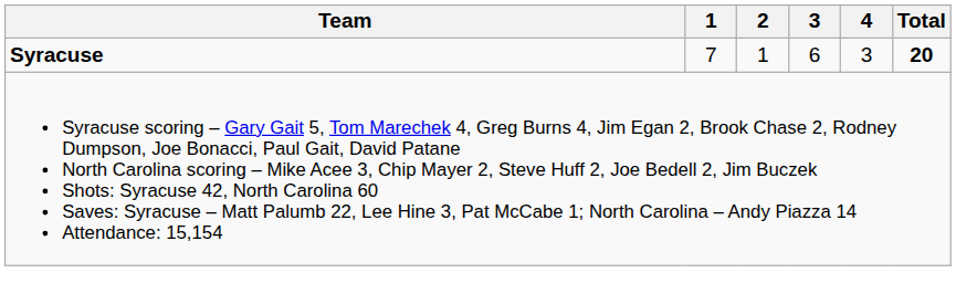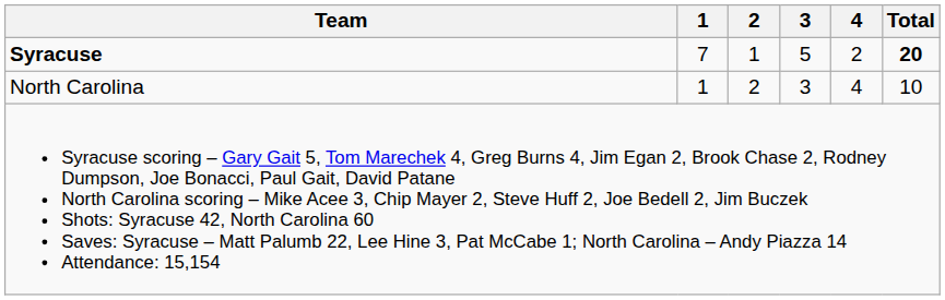 <table class="wikitable" style="text-align:center; max-width:45em">
 <tr>
 <th>Team</th>
 <th style="width:2em">1</th>
 <th style="width:2em">2</th>
 <th style="width:2em">3</th>
 <th style="width:2em">4</th>
 <th style="width:2em">Total</th>
 </tr>
 <tr>
 <td style="text-align:left"><strong>Syracuse</strong></td>
 <td>7</td>
 <td>1</td>
-<td>6</td>
+<td>5</td>
+<td>2</td>
+<td><strong>20</strong></td>
+</tr>
+<tr>
+<td style="text-align:left">North Carolina</td>
+<td>1</td>
+<td>2</td>
 <td>3</td>
-<td><strong>20</strong></td>
+<td>4</td>
+<td>10</td>
 </tr>
 <tr>
 <td colspan=6 style="text-align:left; font-size:88%;"><br><ul><li>Syracuse scoring – <a href='#'>Gary Gait</a> 5, <a href='#'>Tom Marechek</a> 4, Greg Burns 4, Jim Egan 2, Brook Chase 2, Rodney Dumpson, Joe Bonacci, Paul Gait, David Patane</li><li>North Carolina scoring – Mike Acee 3, Chip Mayer 2, Steve Huff 2, Joe Bedell 2, Jim Buczek</li><li>Shots: Syracuse 42, North Carolina 60</li><li>Saves: Syracuse – Matt Palumb 22, Lee Hine 3, Pat McCabe 1; North Carolina – Andy Piazza 14</li><li>Attendance: 15,154</li></ul></td>
 </tr>
 </table>
